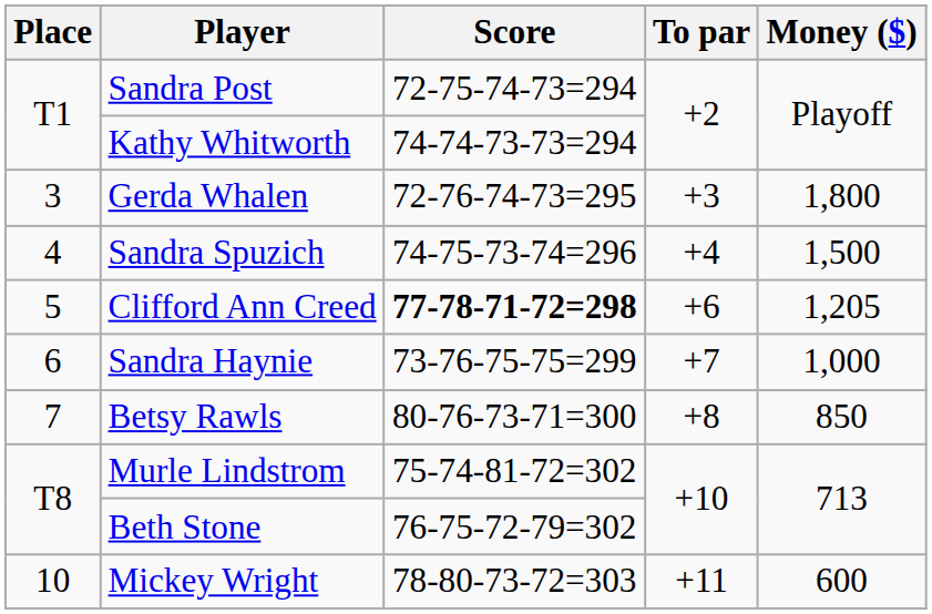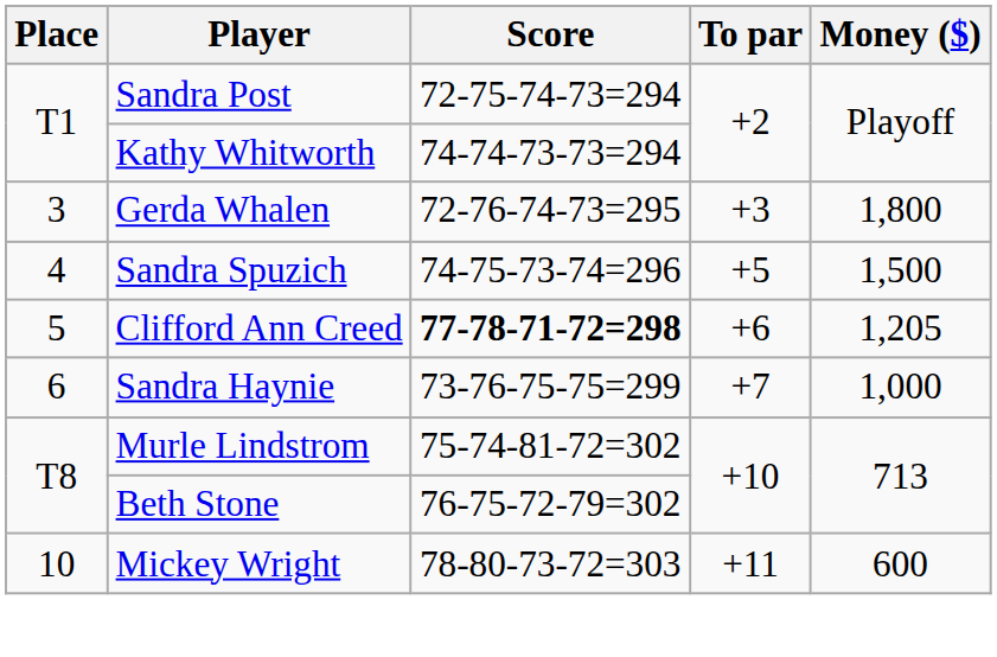 <table class="wikitable">
 <tr>
 <th>Place</th>
 <th>Player</th>
 <th>Score</th>
 <th>To par</th>
 <th>Money (<a href='#'>$</a>)</th>
 </tr>
 <tr>
 <td rowspan=2 align=center>T1</td>
 <td> <a href='#'>Sandra Post</a></td>
 <td>72-75-74-73=294</td>
 <td align=center rowspan=2>+2</td>
 <td align=center rowspan=2>Playoff</td>
 </tr>
 <tr>
 <td> <a href='#'>Kathy Whitworth</a></td>
 <td>74-74-73-73=294</td>
 </tr>
 <tr>
 <td align=center>3</td>
 <td> <a href='#'>Gerda Whalen</a></td>
 <td>72-76-74-73=295</td>
 <td align=center>+3</td>
 <td align=center>1,800</td>
 </tr>
 <tr>
 <td align=center>4</td>
 <td> <a href='#'>Sandra Spuzich</a></td>
 <td>74-75-73-74=296</td>
-<td align=center>+4</td>
+<td align=center>+5</td>
 <td align=center>1,500</td>
 </tr>
 <tr>
 <td align=center>5</td>
 <td> <a href='#'>Clifford Ann Creed</a></td>
 <td><strong>77-78-71-72=298</strong></td>
 <td align=center>+6</td>
 <td align=center>1,205</td>
 </tr>
 <tr>
 <td align=center>6</td>
 <td> <a href='#'>Sandra Haynie</a></td>
 <td>73-76-75-75=299</td>
 <td align=center>+7</td>
 <td align=center>1,000</td>
-</tr>
-<tr>
-<td align=center>7</td>
-<td> <a href='#'>Betsy Rawls</a></td>
-<td>80-76-73-71=300</td>
-<td align=center>+8</td>
-<td align=center>850</td>
 </tr>
 <tr>
 <td align=center rowspan=2>T8</td>
 <td> <a href='#'>Murle Lindstrom</a></td>
 <td>75-74-81-72=302</td>
 <td align=center rowspan=2>+10</td>
 <td align=center rowspan=2>713</td>
 </tr>
 <tr>
 <td> <a href='#'>Beth Stone</a></td>
 <td>76-75-72-79=302</td>
 </tr>
 <tr>
 <td align=center>10</td>
 <td> <a href='#'>Mickey Wright</a></td>
 <td>78-80-73-72=303</td>
 <td align=center>+11</td>
 <td align=center>600</td>
 </tr>
 </table>
